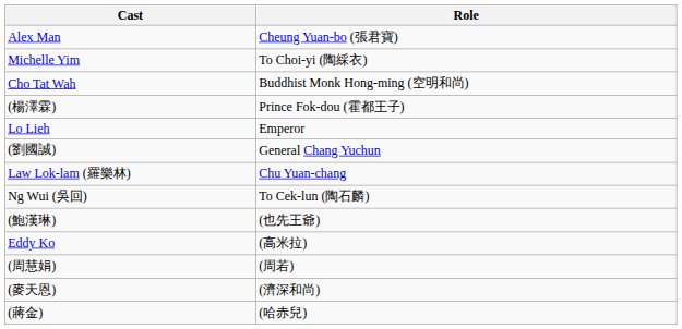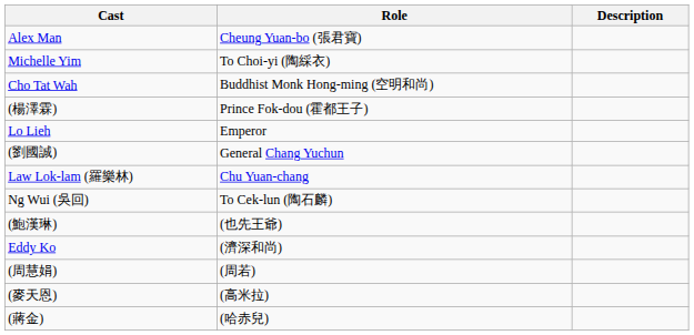 <table class="wikitable" width="65%">
 <tr>
 <th>Cast</th>
 <th>Role</th>
+<th>Description</th>
 </tr>
 <tr>
 <td><a href='#'>Alex Man</a></td>
 <td><a href='#'>Cheung Yuan-bo</a> (張君寶)</td>
+<td></td>
 </tr>
 <tr>
 <td><a href='#'>Michelle Yim</a></td>
 <td>To Choi-yi (陶綵衣)</td>
+<td></td>
 </tr>
 <tr>
 <td><a href='#'>Cho Tat Wah</a></td>
 <td>Buddhist Monk Hong-ming (空明和尚)</td>
+<td></td>
 </tr>
 <tr>
 <td>(楊澤霖)</td>
 <td>Prince Fok-dou (霍都王子)</td>
+<td></td>
 </tr>
 <tr>
 <td><a href='#'>Lo Lieh</a></td>
 <td>Emperor</td>
+<td></td>
 </tr>
 <tr>
 <td>(劉國誠)</td>
 <td>General <a href='#'>Chang Yuchun</a></td>
+<td></td>
 </tr>
 <tr>
 <td><a href='#'>Law Lok-lam</a> (羅樂林)</td>
 <td><a href='#'>Chu Yuan-chang</a></td>
+<td></td>
 </tr>
 <tr>
 <td>Ng Wui (吳回)</td>
 <td>To Cek-lun (陶石麟)</td>
+<td></td>
 </tr>
 <tr>
 <td>(鮑漢琳)</td>
 <td>(也先王爺)</td>
+<td></td>
 </tr>
 <tr>
 <td><a href='#'>Eddy Ko</a></td>
-<td>(高米拉)</td>
+<td>(濟深和尚)</td>
+<td></td>
 </tr>
 <tr>
 <td>(周慧娟)</td>
 <td>(周若)</td>
+<td></td>
 </tr>
 <tr>
 <td>(麥天恩)</td>
-<td>(濟深和尚)</td>
+<td>(高米拉)</td>
+<td></td>
 </tr>
 <tr>
 <td>(蔣金)</td>
 <td>(哈赤兒)</td>
+<td></td>
 </tr>
 </table>
